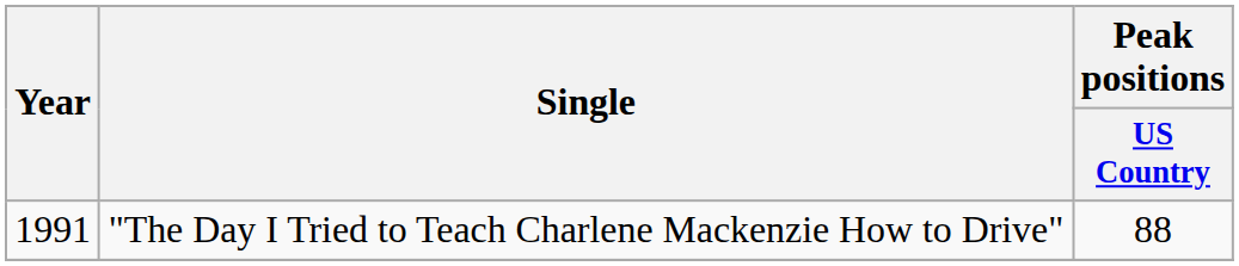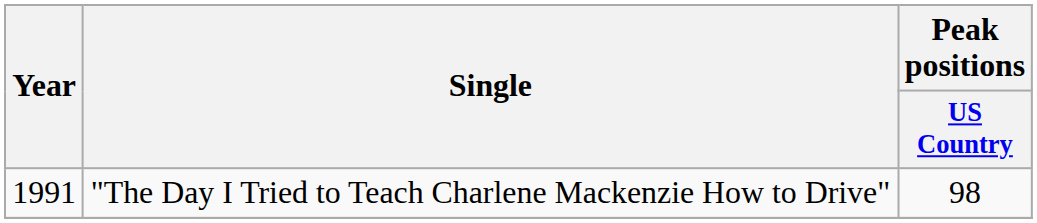 <table class="wikitable" style="text-align:center;">
 <tr>
 <th rowspan="2">Year</th>
 <th rowspan="2">Single</th>
 <th colspan="1">Peak positions</th>
 </tr>
 <tr style="font-size:smaller;">
 <th width="45"><a href='#'>US Country</a></th>
 </tr>
 <tr>
 <td>1991</td>
 <td align="left">"The Day I Tried to Teach Charlene Mackenzie How to Drive"</td>
-<td>88</td>
+<td>98</td>
 </tr>
 <tr>
 </tr>
 </table>
